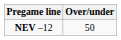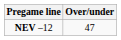 <table class="wikitable">
 <tr align="center">
 <th style=>Pregame line</th>
 <th style=>Over/under</th>
 </tr>
 <tr align="center">
 <td><strong>NEV</strong> –12</td>
-<td>50</td>
+<td>47</td>
 </tr>
 </table>
